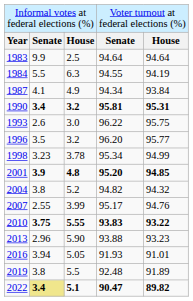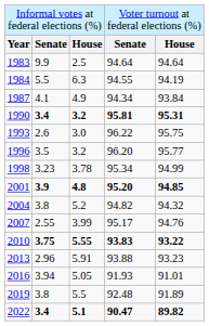 <table class="wikitable floatright" border="1">
 <tr>
 <td colspan="3" style="font-size:100%; background:#cef; text-align:center;"><a href='#'>Informal votes</a> at<br>federal elections (%)</td>
 <td colspan="2" style="font-size:100%; background:#cef; text-align:center;"><a href='#'>Voter turnout</a> at<br>federal elections (%)</td>
 </tr>
 <tr>
 <th>Year</th>
 <th>Senate</th>
 <th>House</th>
 <th>Senate</th>
 <th>House</th>
 </tr>
 <tr>
 <td><a href='#'>1983</a></td>
 <td>9.9</td>
 <td>2.5</td>
 <td>94.64</td>
 <td>94.64</td>
 </tr>
 <tr>
 <td><a href='#'>1984</a></td>
 <td>5.5</td>
 <td>6.3</td>
 <td>94.55</td>
 <td>94.19</td>
 </tr>
 <tr>
 <td><a href='#'>1987</a></td>
 <td>4.1</td>
 <td>4.9</td>
 <td>94.34</td>
 <td>93.84</td>
 </tr>
 <tr>
 <td><a href='#'>1990</a></td>
 <td><strong>3.4</strong></td>
 <td><strong>3.2</strong></td>
 <td><strong>95.81</strong></td>
 <td><strong>95.31</strong></td>
 </tr>
 <tr>
 <td><a href='#'>1993</a></td>
 <td>2.6</td>
 <td>3.0</td>
 <td>96.22</td>
 <td>95.75</td>
 </tr>
 <tr>
 <td><a href='#'>1996</a></td>
 <td>3.5</td>
 <td>3.2</td>
 <td>96.20</td>
 <td>95.77</td>
 </tr>
 <tr>
 <td><a href='#'>1998</a></td>
 <td>3.23</td>
 <td>3.78</td>
 <td>95.34</td>
 <td>94.99</td>
 </tr>
 <tr>
 <td><a href='#'>2001</a></td>
 <td><strong>3.9</strong></td>
 <td><strong>4.8</strong></td>
 <td><strong>95.20</strong></td>
 <td><strong>94.85</strong></td>
 </tr>
 <tr>
 <td><a href='#'>2004</a></td>
 <td>3.8</td>
 <td>5.2</td>
 <td>94.82</td>
 <td>94.32</td>
 </tr>
 <tr>
 <td><a href='#'>2007</a></td>
 <td>2.55</td>
 <td>3.99</td>
 <td>95.17</td>
 <td>94.76</td>
 </tr>
 <tr>
 <td><a href='#'>2010</a></td>
 <td><strong>3.75</strong></td>
 <td><strong>5.55</strong></td>
 <td><strong>93.83</strong></td>
 <td><strong>93.22</strong></td>
 </tr>
 <tr>
 <td><a href='#'>2013</a></td>
 <td>2.96</td>
-<td>5.90</td>
+<td>5.91</td>
 <td>93.88</td>
 <td>93.23</td>
 </tr>
 <tr>
 <td><a href='#'>2016</a></td>
 <td>3.94</td>
 <td>5.05</td>
 <td>91.93</td>
 <td>91.01</td>
 </tr>
 <tr>
 <td><a href='#'>2019</a></td>
 <td>3.8</td>
 <td>5.5</td>
 <td>92.48</td>
 <td>91.89</td>
 </tr>
 <tr>
 <td><a href='#'>2022</a></td>
-<td style="background: khaki;"><strong>3.4</strong></td>
+<td><strong>3.4</strong></td>
 <td><strong>5.1</strong></td>
 <td><strong>90.47</strong></td>
 <td><strong>89.82</strong></td>
 </tr>
 </table>
